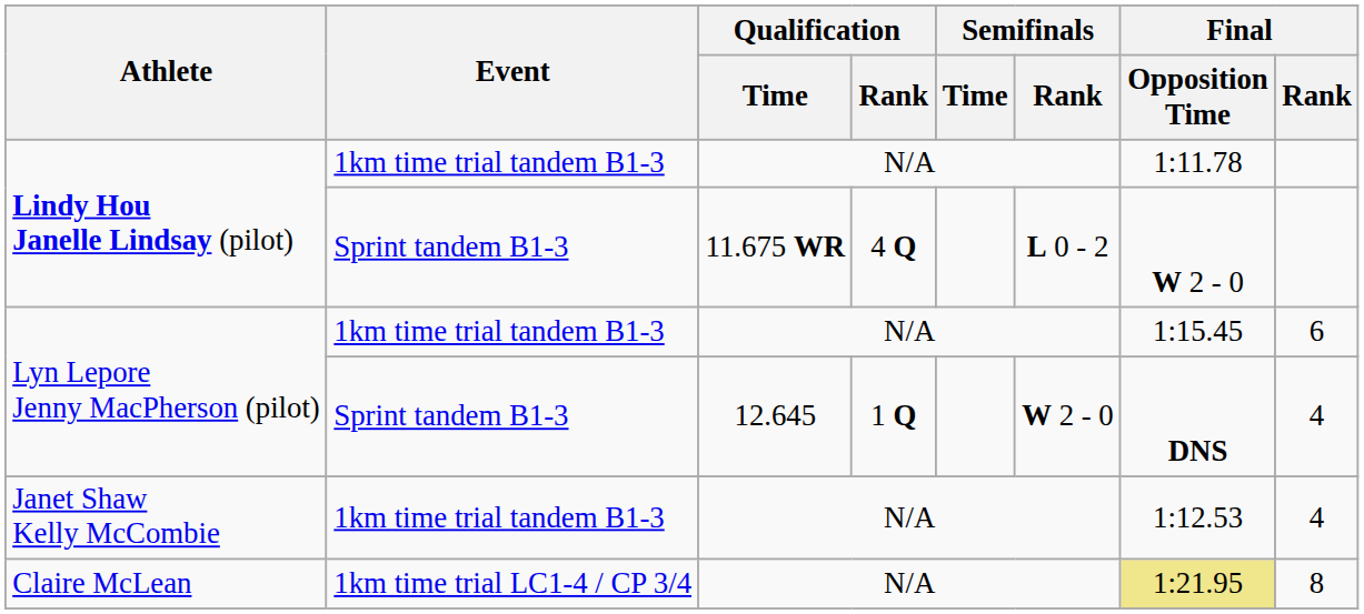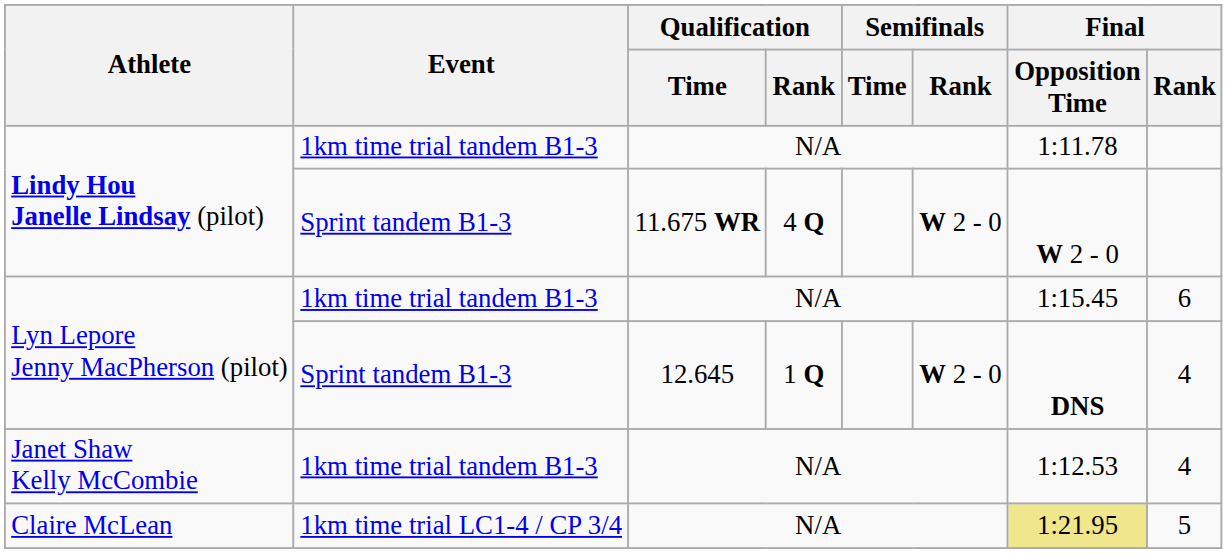 <table class=wikitable style="font-size:90%">
 <tr>
 <th rowspan="2">Athlete</th>
 <th rowspan="2">Event</th>
 <th colspan="2">Qualification</th>
 <th colspan="2">Semifinals</th>
 <th colspan="2">Final</th>
 </tr>
 <tr>
 <th>Time</th>
 <th>Rank</th>
 <th>Time</th>
 <th>Rank</th>
 <th>Opposition<br>Time</th>
 <th>Rank</th>
 </tr>
 <tr>
 <td rowspan="2"><strong><a href='#'>Lindy Hou</a></strong><br> <strong><a href='#'>Janelle Lindsay</a></strong> (pilot)</td>
 <td><a href='#'>1km time trial tandem B1-3</a></td>
 <td align="center" colspan="4">N/A</td>
 <td align="center">1:11.78</td>
 <td align="center"></td>
 </tr>
 <tr>
 <td><a href='#'>Sprint tandem B1-3</a></td>
 <td align="center">11.675 <strong>WR</strong></td>
 <td align="center">4 <strong>Q</strong></td>
 <td align="center"><br> </td>
-<td align="center"><strong>L</strong> 0 - 2</td>
+<td align="center"><strong>W</strong> 2 - 0</td>
 <td align="center"><br> <br> <strong>W</strong> 2 - 0</td>
 <td align="center"></td>
 </tr>
 <tr>
 <td rowspan="2"><a href='#'>Lyn Lepore</a><br> <a href='#'>Jenny MacPherson</a> (pilot)</td>
 <td><a href='#'>1km time trial tandem B1-3</a></td>
 <td align="center" colspan="4">N/A</td>
 <td align="center">1:15.45</td>
 <td align="center">6</td>
 </tr>
 <tr>
 <td><a href='#'>Sprint tandem B1-3</a></td>
 <td align="center">12.645</td>
 <td align="center">1 <strong>Q</strong></td>
 <td align="center"><br> </td>
 <td align="center"><strong>W</strong> 2 - 0</td>
 <td align="center"><br> <br> <strong>DNS</strong></td>
 <td align="center">4</td>
 </tr>
 <tr>
 <td><a href='#'>Janet Shaw</a><br> <a href='#'>Kelly McCombie</a></td>
 <td><a href='#'>1km time trial tandem B1-3</a></td>
 <td align="center" colspan="4">N/A</td>
 <td align="center">1:12.53</td>
 <td align="center">4</td>
 </tr>
 <tr>
 <td><a href='#'>Claire McLean</a></td>
 <td><a href='#'>1km time trial LC1-4 / CP 3/4</a></td>
 <td align="center" colspan="4">N/A</td>
 <td align="center" style="background: khaki;">1:21.95</td>
-<td align="center">8</td>
+<td align="center">5</td>
 </tr>
 </table>
